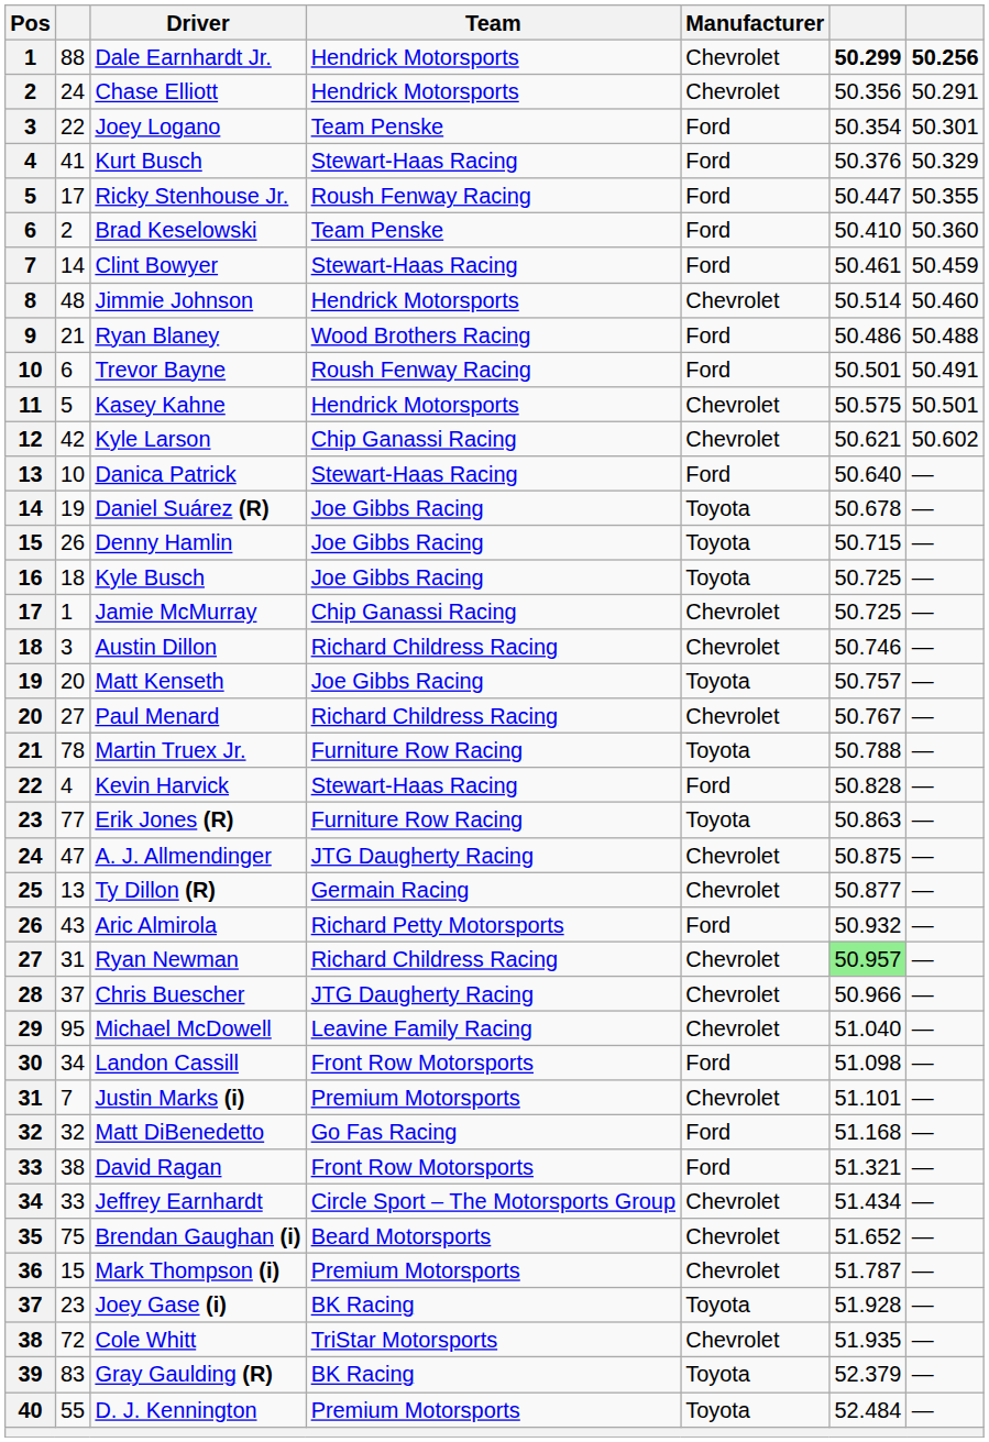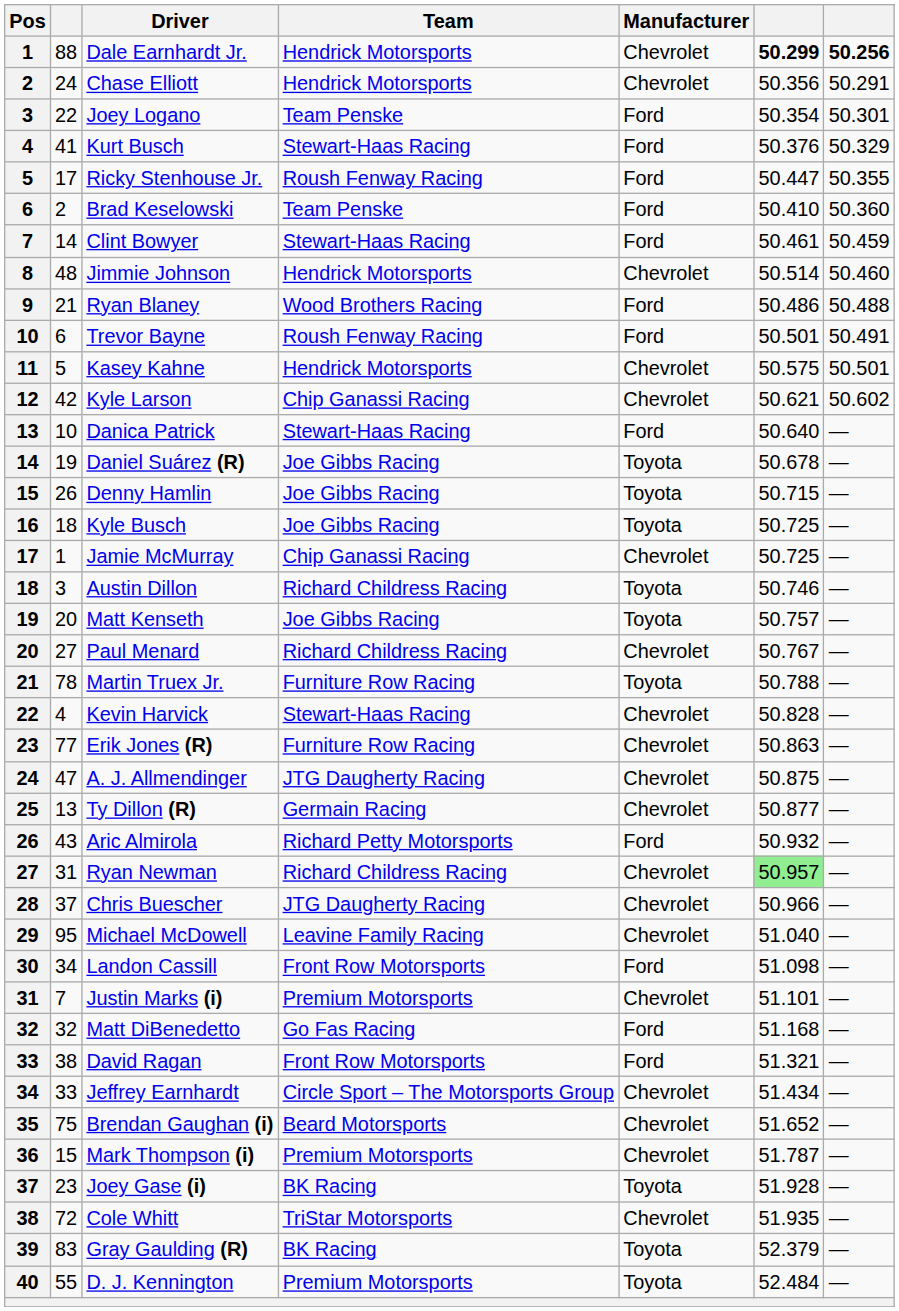 <table class="wikitable" style="font-size:95%">
 <tr>
 <th>Pos</th>
 <th></th>
 <th>Driver</th>
 <th>Team</th>
 <th>Manufacturer</th>
 <th></th>
 <th></th>
 </tr>
 <tr>
 <th>1</th>
 <td>88</td>
 <td><a href='#'>Dale Earnhardt Jr.</a></td>
 <td><a href='#'>Hendrick Motorsports</a></td>
 <td>Chevrolet</td>
 <td><strong>50.299</strong></td>
 <td><strong>50.256</strong></td>
 </tr>
 <tr>
 <th>2</th>
 <td>24</td>
 <td><a href='#'>Chase Elliott</a></td>
 <td><a href='#'>Hendrick Motorsports</a></td>
 <td>Chevrolet</td>
 <td>50.356</td>
 <td>50.291</td>
 </tr>
 <tr>
 <th>3</th>
 <td>22</td>
 <td><a href='#'>Joey Logano</a></td>
 <td><a href='#'>Team Penske</a></td>
 <td>Ford</td>
 <td>50.354</td>
 <td>50.301</td>
 </tr>
 <tr>
 <th>4</th>
 <td>41</td>
 <td><a href='#'>Kurt Busch</a></td>
 <td><a href='#'>Stewart-Haas Racing</a></td>
 <td>Ford</td>
 <td>50.376</td>
 <td>50.329</td>
 </tr>
 <tr>
 <th>5</th>
 <td>17</td>
 <td><a href='#'>Ricky Stenhouse Jr.</a></td>
 <td><a href='#'>Roush Fenway Racing</a></td>
 <td>Ford</td>
 <td>50.447</td>
 <td>50.355</td>
 </tr>
 <tr>
 <th>6</th>
 <td>2</td>
 <td><a href='#'>Brad Keselowski</a></td>
 <td><a href='#'>Team Penske</a></td>
 <td>Ford</td>
 <td>50.410</td>
 <td>50.360</td>
 </tr>
 <tr>
 <th>7</th>
 <td>14</td>
 <td><a href='#'>Clint Bowyer</a></td>
 <td><a href='#'>Stewart-Haas Racing</a></td>
 <td>Ford</td>
 <td>50.461</td>
 <td>50.459</td>
 </tr>
 <tr>
 <th>8</th>
 <td>48</td>
 <td><a href='#'>Jimmie Johnson</a></td>
 <td><a href='#'>Hendrick Motorsports</a></td>
 <td>Chevrolet</td>
 <td>50.514</td>
 <td>50.460</td>
 </tr>
 <tr>
 <th>9</th>
 <td>21</td>
 <td><a href='#'>Ryan Blaney</a></td>
 <td><a href='#'>Wood Brothers Racing</a></td>
 <td>Ford</td>
 <td>50.486</td>
 <td>50.488</td>
 </tr>
 <tr>
 <th>10</th>
 <td>6</td>
 <td><a href='#'>Trevor Bayne</a></td>
 <td><a href='#'>Roush Fenway Racing</a></td>
 <td>Ford</td>
 <td>50.501</td>
 <td>50.491</td>
 </tr>
 <tr>
 <th>11</th>
 <td>5</td>
 <td><a href='#'>Kasey Kahne</a></td>
 <td><a href='#'>Hendrick Motorsports</a></td>
 <td>Chevrolet</td>
 <td>50.575</td>
 <td>50.501</td>
 </tr>
 <tr>
 <th>12</th>
 <td>42</td>
 <td><a href='#'>Kyle Larson</a></td>
 <td><a href='#'>Chip Ganassi Racing</a></td>
 <td>Chevrolet</td>
 <td>50.621</td>
 <td>50.602</td>
 </tr>
 <tr>
 <th>13</th>
 <td>10</td>
 <td><a href='#'>Danica Patrick</a></td>
 <td><a href='#'>Stewart-Haas Racing</a></td>
 <td>Ford</td>
 <td>50.640</td>
 <td>—</td>
 </tr>
 <tr>
 <th>14</th>
 <td>19</td>
 <td><a href='#'>Daniel Suárez</a> <strong>(R)</strong></td>
 <td><a href='#'>Joe Gibbs Racing</a></td>
 <td>Toyota</td>
 <td>50.678</td>
 <td>—</td>
 </tr>
 <tr>
 <th>15</th>
 <td>26</td>
 <td><a href='#'>Denny Hamlin</a></td>
 <td><a href='#'>Joe Gibbs Racing</a></td>
 <td>Toyota</td>
 <td>50.715</td>
 <td>—</td>
 </tr>
 <tr>
 <th>16</th>
 <td>18</td>
 <td><a href='#'>Kyle Busch</a></td>
 <td><a href='#'>Joe Gibbs Racing</a></td>
 <td>Toyota</td>
 <td>50.725</td>
 <td>—</td>
 </tr>
 <tr>
 <th>17</th>
 <td>1</td>
 <td><a href='#'>Jamie McMurray</a></td>
 <td><a href='#'>Chip Ganassi Racing</a></td>
 <td>Chevrolet</td>
 <td>50.725</td>
 <td>—</td>
 </tr>
 <tr>
 <th>18</th>
 <td>3</td>
 <td><a href='#'>Austin Dillon</a></td>
 <td><a href='#'>Richard Childress Racing</a></td>
-<td>Chevrolet</td>
+<td>Toyota</td>
 <td>50.746</td>
 <td>—</td>
 </tr>
 <tr>
 <th>19</th>
 <td>20</td>
 <td><a href='#'>Matt Kenseth</a></td>
 <td><a href='#'>Joe Gibbs Racing</a></td>
 <td>Toyota</td>
 <td>50.757</td>
 <td>—</td>
 </tr>
 <tr>
 <th>20</th>
 <td>27</td>
 <td><a href='#'>Paul Menard</a></td>
 <td><a href='#'>Richard Childress Racing</a></td>
 <td>Chevrolet</td>
 <td>50.767</td>
 <td>—</td>
 </tr>
 <tr>
 <th>21</th>
 <td>78</td>
 <td><a href='#'>Martin Truex Jr.</a></td>
 <td><a href='#'>Furniture Row Racing</a></td>
 <td>Toyota</td>
 <td>50.788</td>
 <td>—</td>
 </tr>
 <tr>
 <th>22</th>
 <td>4</td>
 <td><a href='#'>Kevin Harvick</a></td>
 <td><a href='#'>Stewart-Haas Racing</a></td>
-<td>Ford</td>
+<td>Chevrolet</td>
 <td>50.828</td>
 <td>—</td>
 </tr>
 <tr>
 <th>23</th>
 <td>77</td>
 <td><a href='#'>Erik Jones</a> <strong>(R)</strong></td>
 <td><a href='#'>Furniture Row Racing</a></td>
-<td>Toyota</td>
+<td>Chevrolet</td>
 <td>50.863</td>
 <td>—</td>
 </tr>
 <tr>
 <th>24</th>
 <td>47</td>
 <td><a href='#'>A. J. Allmendinger</a></td>
 <td><a href='#'>JTG Daugherty Racing</a></td>
 <td>Chevrolet</td>
 <td>50.875</td>
 <td>—</td>
 </tr>
 <tr>
 <th>25</th>
 <td>13</td>
 <td><a href='#'>Ty Dillon</a> <strong>(R)</strong></td>
 <td><a href='#'>Germain Racing</a></td>
 <td>Chevrolet</td>
 <td>50.877</td>
 <td>—</td>
 </tr>
 <tr>
 <th>26</th>
 <td>43</td>
 <td><a href='#'>Aric Almirola</a></td>
 <td><a href='#'>Richard Petty Motorsports</a></td>
 <td>Ford</td>
 <td>50.932</td>
 <td>—</td>
 </tr>
 <tr>
 <th>27</th>
 <td>31</td>
 <td><a href='#'>Ryan Newman</a></td>
 <td><a href='#'>Richard Childress Racing</a></td>
 <td>Chevrolet</td>
 <td style="background: lightgreen;">50.957</td>
 <td>—</td>
 </tr>
 <tr>
 <th>28</th>
 <td>37</td>
 <td><a href='#'>Chris Buescher</a></td>
 <td><a href='#'>JTG Daugherty Racing</a></td>
 <td>Chevrolet</td>
 <td>50.966</td>
 <td>—</td>
 </tr>
 <tr>
 <th>29</th>
 <td>95</td>
 <td><a href='#'>Michael McDowell</a></td>
 <td><a href='#'>Leavine Family Racing</a></td>
 <td>Chevrolet</td>
 <td>51.040</td>
 <td>—</td>
 </tr>
 <tr>
 <th>30</th>
 <td>34</td>
 <td><a href='#'>Landon Cassill</a></td>
 <td><a href='#'>Front Row Motorsports</a></td>
 <td>Ford</td>
 <td>51.098</td>
 <td>—</td>
 </tr>
 <tr>
 <th>31</th>
 <td>7</td>
 <td><a href='#'>Justin Marks</a> <strong>(i)</strong></td>
 <td><a href='#'>Premium Motorsports</a></td>
 <td>Chevrolet</td>
 <td>51.101</td>
 <td>—</td>
 </tr>
 <tr>
 <th>32</th>
 <td>32</td>
 <td><a href='#'>Matt DiBenedetto</a></td>
 <td><a href='#'>Go Fas Racing</a></td>
 <td>Ford</td>
 <td>51.168</td>
 <td>—</td>
 </tr>
 <tr>
 <th>33</th>
 <td>38</td>
 <td><a href='#'>David Ragan</a></td>
 <td><a href='#'>Front Row Motorsports</a></td>
 <td>Ford</td>
 <td>51.321</td>
 <td>—</td>
 </tr>
 <tr>
 <th>34</th>
 <td>33</td>
 <td><a href='#'>Jeffrey Earnhardt</a></td>
 <td><a href='#'>Circle Sport – The Motorsports Group</a></td>
 <td>Chevrolet</td>
 <td>51.434</td>
 <td>—</td>
 </tr>
 <tr>
 <th>35</th>
 <td>75</td>
 <td><a href='#'>Brendan Gaughan</a> <strong>(i)</strong></td>
 <td><a href='#'>Beard Motorsports</a></td>
 <td>Chevrolet</td>
 <td>51.652</td>
 <td>—</td>
 </tr>
 <tr>
 <th>36</th>
 <td>15</td>
 <td><a href='#'>Mark Thompson</a> <strong>(i)</strong></td>
 <td><a href='#'>Premium Motorsports</a></td>
 <td>Chevrolet</td>
 <td>51.787</td>
 <td>—</td>
 </tr>
 <tr>
 <th>37</th>
 <td>23</td>
 <td><a href='#'>Joey Gase</a> <strong>(i)</strong></td>
 <td><a href='#'>BK Racing</a></td>
 <td>Toyota</td>
 <td>51.928</td>
 <td>—</td>
 </tr>
 <tr>
 <th>38</th>
 <td>72</td>
 <td><a href='#'>Cole Whitt</a></td>
 <td><a href='#'>TriStar Motorsports</a></td>
 <td>Chevrolet</td>
 <td>51.935</td>
 <td>—</td>
 </tr>
 <tr>
 <th>39</th>
 <td>83</td>
 <td><a href='#'>Gray Gaulding</a> <strong>(R)</strong></td>
 <td><a href='#'>BK Racing</a></td>
 <td>Toyota</td>
 <td>52.379</td>
 <td>—</td>
 </tr>
 <tr>
 <th>40</th>
 <td>55</td>
 <td><a href='#'>D. J. Kennington</a></td>
 <td><a href='#'>Premium Motorsports</a></td>
 <td>Toyota</td>
 <td>52.484</td>
 <td>—</td>
 </tr>
 <tr>
 <th colspan="7"></th>
 </tr>
 </table>
